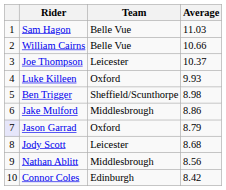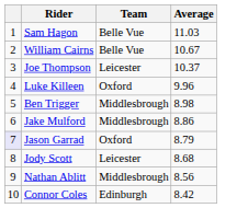 <table class=wikitable>
 <tr>
 <th></th>
 <th>Rider</th>
 <th>Team</th>
 <th>Average</th>
 </tr>
 <tr>
 <td align="center">1</td>
 <td> <a href='#'>Sam Hagon</a></td>
 <td>Belle Vue</td>
 <td>11.03</td>
 </tr>
 <tr>
 <td align="center">2</td>
 <td> <a href='#'>William Cairns</a></td>
 <td>Belle Vue</td>
-<td>10.66</td>
+<td>10.67</td>
 </tr>
 <tr>
 <td align="center">3</td>
 <td> <a href='#'>Joe Thompson</a></td>
 <td>Leicester</td>
 <td>10.37</td>
 </tr>
 <tr>
 <td align="center">4</td>
 <td> <a href='#'>Luke Killeen</a></td>
 <td>Oxford</td>
-<td>9.93</td>
+<td>9.96</td>
 </tr>
 <tr>
 <td align="center">5</td>
 <td> <a href='#'>Ben Trigger</a></td>
-<td>Sheffield/Scunthorpe</td>
+<td>Middlesbrough</td>
 <td>8.98</td>
 </tr>
 <tr>
 <td align="center">6</td>
 <td> <a href='#'>Jake Mulford</a></td>
 <td>Middlesbrough</td>
 <td>8.86</td>
 </tr>
 <tr>
 <td align="center" style="background: lavender;">7</td>
 <td> <a href='#'>Jason Garrad</a></td>
 <td>Oxford</td>
 <td>8.79</td>
 </tr>
 <tr>
 <td align="center">8</td>
 <td> <a href='#'>Jody Scott</a></td>
 <td>Leicester</td>
 <td>8.68</td>
 </tr>
 <tr>
 <td align="center">9</td>
 <td> <a href='#'>Nathan Ablitt</a></td>
 <td>Middlesbrough</td>
 <td>8.56</td>
 </tr>
 <tr>
 <td align="center">10</td>
 <td> <a href='#'>Connor Coles</a></td>
 <td>Edinburgh</td>
 <td>8.42</td>
 </tr>
 </table>
